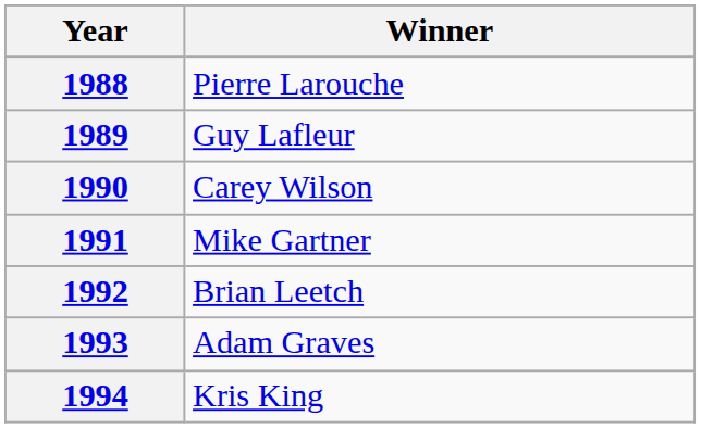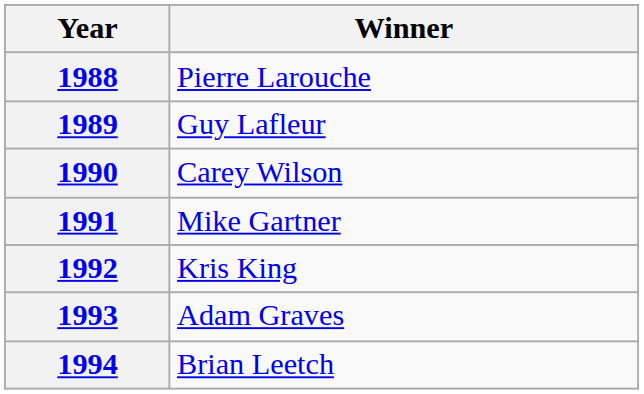 <table class="wikitable">
 <tr>
 <th scope="col" style="width:5em">Year</th>
 <th scope="col" style="width:15em">Winner</th>
 </tr>
 <tr>
 <th scope="row"><a href='#'>1988</a></th>
 <td><a href='#'>Pierre Larouche</a></td>
 </tr>
 <tr>
 <th scope="row"><a href='#'>1989</a></th>
 <td><a href='#'>Guy Lafleur</a></td>
 </tr>
 <tr>
 <th scope="row"><a href='#'>1990</a></th>
 <td><a href='#'>Carey Wilson</a></td>
 </tr>
 <tr>
 <th scope="row"><a href='#'>1991</a></th>
 <td><a href='#'>Mike Gartner</a></td>
 </tr>
 <tr>
 <th scope="row"><a href='#'>1992</a></th>
-<td><a href='#'>Brian Leetch</a></td>
+<td><a href='#'>Kris King</a></td>
 </tr>
 <tr>
 <th scope="row"><a href='#'>1993</a></th>
 <td><a href='#'>Adam Graves</a></td>
 </tr>
 <tr>
 <th scope="row"><a href='#'>1994</a></th>
-<td><a href='#'>Kris King</a></td>
+<td><a href='#'>Brian Leetch</a></td>
 </tr>
 </table>
